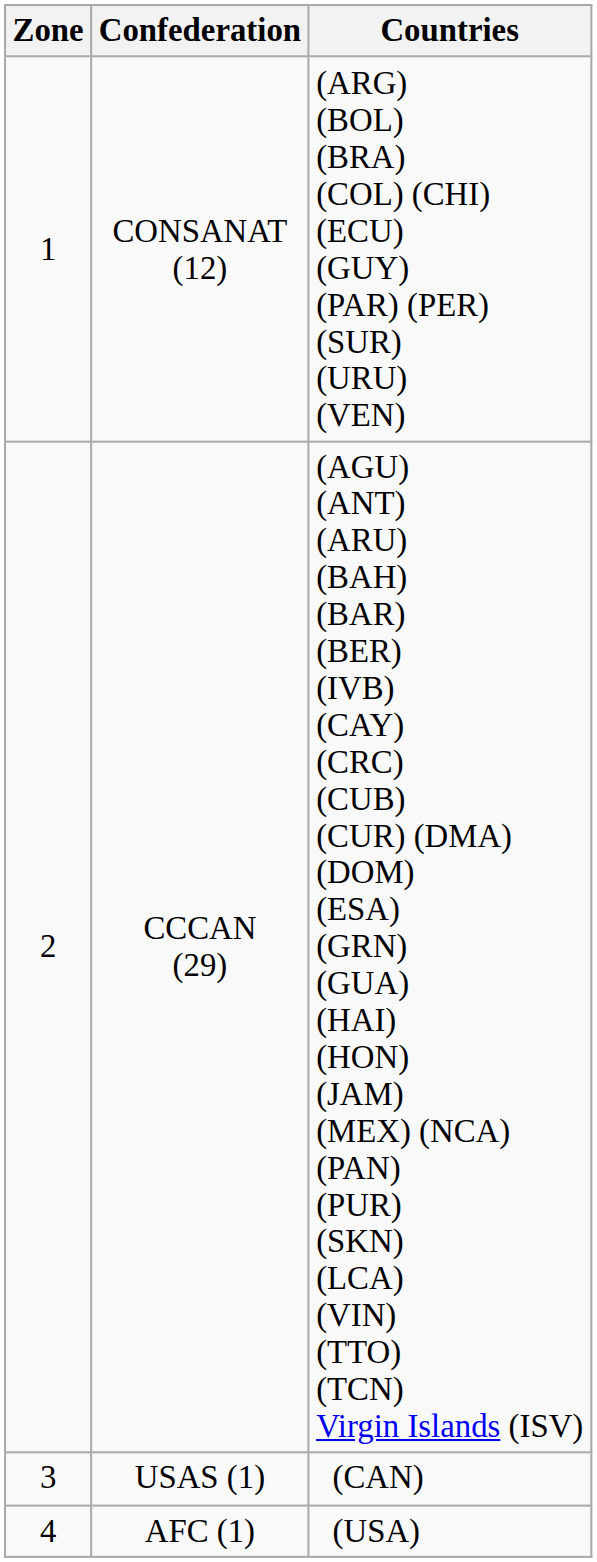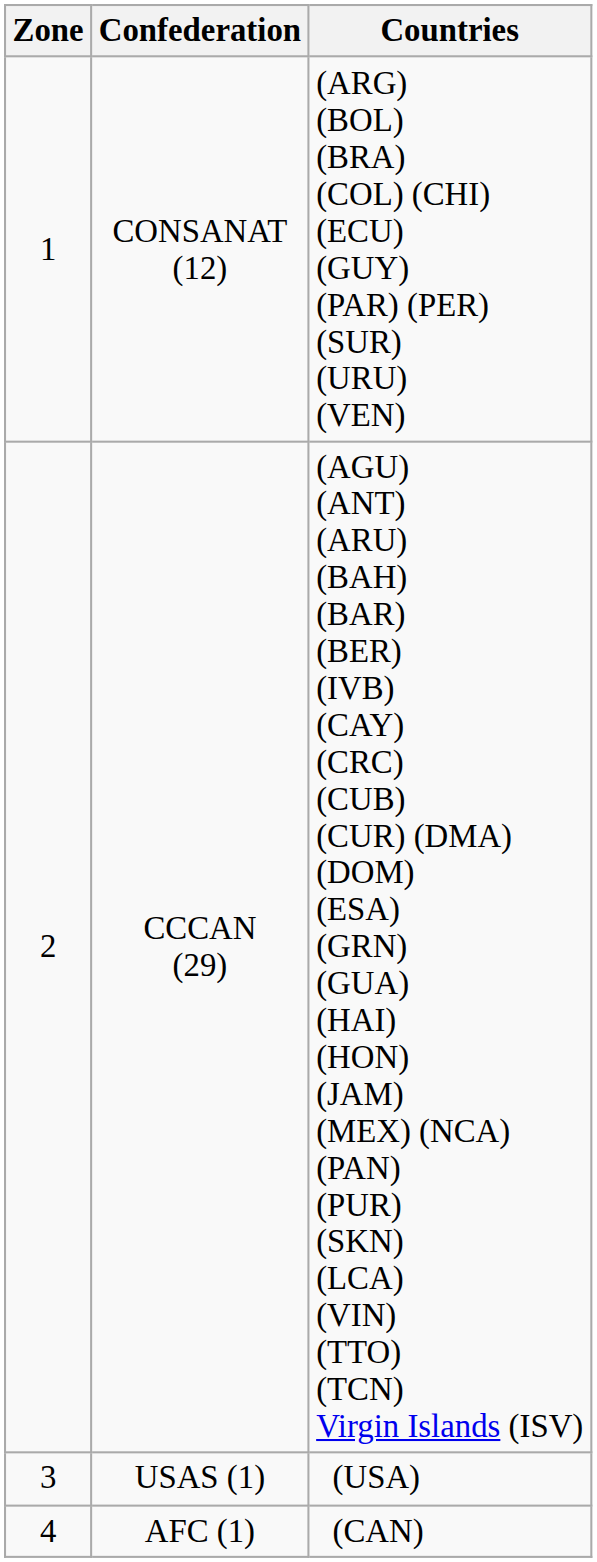 <table class="wikitable">
 <tr>
 <th>Zone</th>
 <th>Confederation</th>
 <th>Countries</th>
 </tr>
 <tr>
 <td align=center>1</td>
 <td align=center>CONSANAT <br>(12)</td>
 <td> (ARG)<br>  (BOL)<br>  (BRA)<br>  (COL)   (CHI)<br>  (ECU)<br>  (GUY)<br>  (PAR)   (PER)<br>  (SUR)<br>  (URU)<br>  (VEN)</td>
 </tr>
 <tr>
 <td align=center>2</td>
 <td align=center>CCCAN <br>(29)</td>
 <td>  (AGU) <br> (ANT) <br> (ARU) <br> (BAH) <br> (BAR) <br> (BER) <br>  (IVB) <br> (CAY) <br> (CRC) <br> (CUB) <br> (CUR)  (DMA) <br> (DOM) <br> (ESA) <br> (GRN) <br> (GUA) <br>  (HAI) <br>  (HON) <br> (JAM) <br> (MEX)   (NCA) <br> (PAN) <br> (PUR) <br>  (SKN) <br> (LCA) <br> (VIN) <br> (TTO) <br>  (TCN) <br> <a href='#'>Virgin Islands</a> (ISV)</td>
 </tr>
 <tr>
 <td align=center>3</td>
 <td align=center>USAS (1)</td>
-<td>  (CAN)</td>
+<td>  (USA)</td>
 </tr>
 <tr>
 <td align=center>4</td>
 <td align=center>AFC (1)</td>
-<td>  (USA)</td>
+<td>  (CAN)</td>
 </tr>
 </table>
